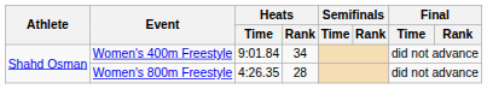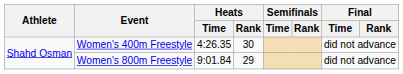 <table class=wikitable style="font-size:90%">
 <tr>
 <th rowspan="2">Athlete</th>
 <th rowspan="2">Event</th>
 <th colspan="2">Heats</th>
 <th colspan="2">Semifinals</th>
 <th colspan="2">Final</th>
 </tr>
 <tr>
 <th>Time</th>
 <th>Rank</th>
 <th>Time</th>
 <th>Rank</th>
 <th>Time</th>
 <th>Rank</th>
 </tr>
 <tr>
 <td rowspan="2"><a href='#'>Shahd Osman</a></td>
 <td><a href='#'>Women's 400m Freestyle</a></td>
-<td align=center>9:01.84</td>
-<td align=center>34</td>
+<td align=center>4:26.35</td>
+<td align=center>30</td>
 <td colspan= 2 bgcolor="wheat"></td>
 <td align=center colspan=2>did not advance</td>
 </tr>
 <tr>
 <td><a href='#'>Women's 800m Freestyle</a></td>
-<td align=center>4:26.35</td>
-<td align=center>28</td>
+<td align=center>9:01.84</td>
+<td align=center>29</td>
 <td colspan= 2 bgcolor="wheat"></td>
 <td align=center colspan=4>did not advance</td>
 </tr>
 </table>
